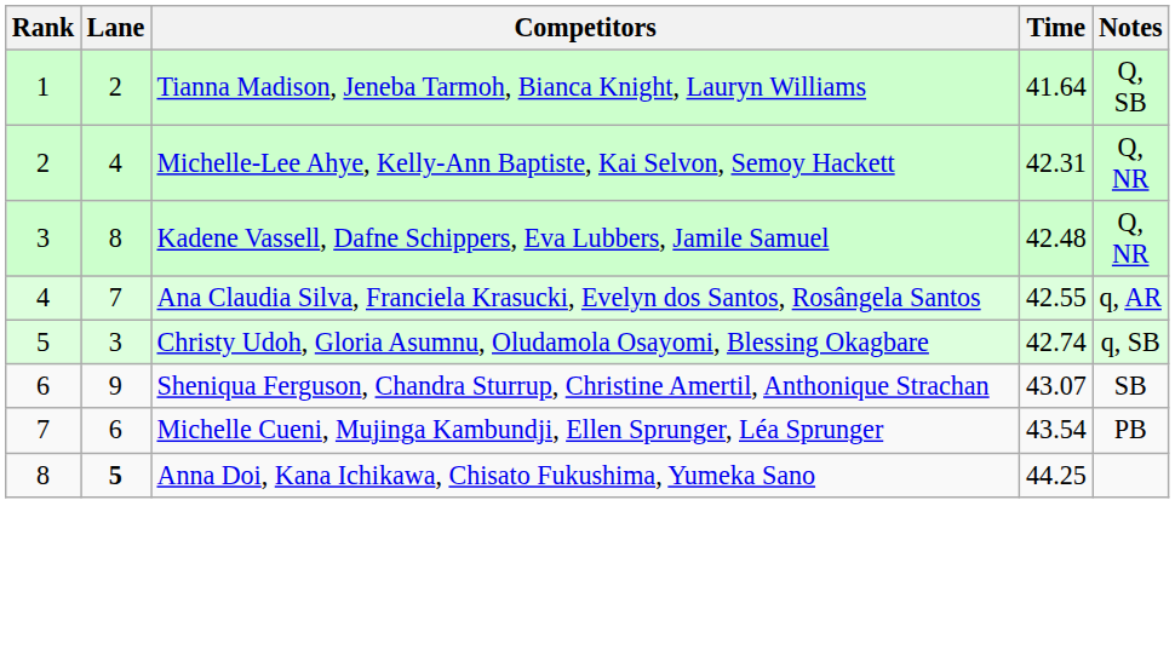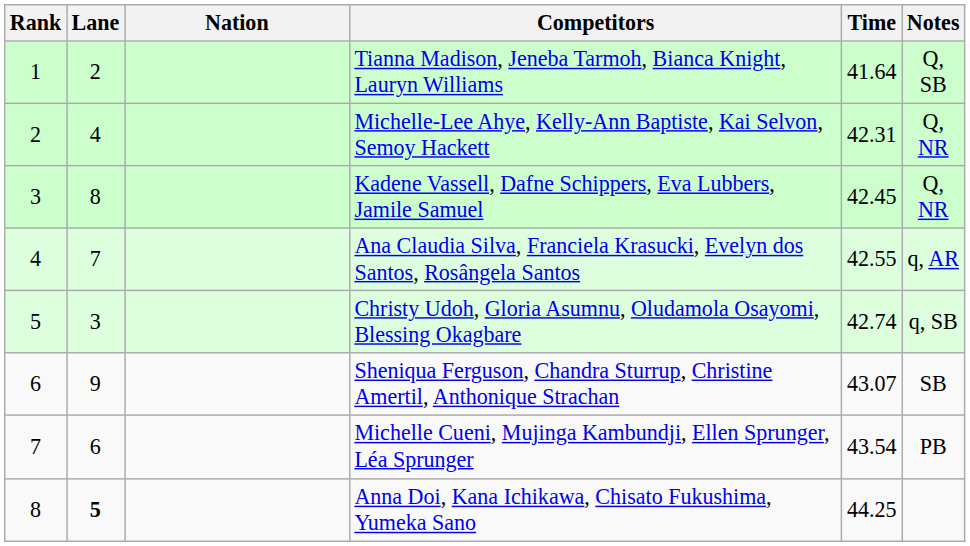 <table class="wikitable sortable"  style="width:75%; text-align:center; font-size:95%;">
 <tr>
 <th width=15>Rank</th>
 <th width=15>Lane</th>
+<th width=300>Nation</th>
 <th width=700>Competitors</th>
 <th width=15>Time</th>
 <th width=15>Notes</th>
 </tr>
 <tr style="background:#cfc;">
 <td>1</td>
 <td>2</td>
+<td align=left></td>
 <td align=left><a href='#'>Tianna Madison</a>, <a href='#'>Jeneba Tarmoh</a>, <a href='#'>Bianca Knight</a>, <a href='#'>Lauryn Williams</a></td>
 <td>41.64</td>
 <td>Q, SB</td>
 </tr>
 <tr style="background:#cfc;">
 <td>2</td>
 <td>4</td>
+<td align=left></td>
 <td align=left><a href='#'>Michelle-Lee Ahye</a>, <a href='#'>Kelly-Ann Baptiste</a>, <a href='#'>Kai Selvon</a>, <a href='#'>Semoy Hackett</a></td>
 <td>42.31</td>
 <td>Q, <a href='#'>NR</a></td>
 </tr>
 <tr style="background:#cfc;">
 <td>3</td>
 <td>8</td>
+<td align=left></td>
 <td align=left><a href='#'>Kadene Vassell</a>, <a href='#'>Dafne Schippers</a>, <a href='#'>Eva Lubbers</a>, <a href='#'>Jamile Samuel</a></td>
-<td>42.48</td>
+<td>42.45</td>
 <td>Q, <a href='#'>NR</a></td>
 </tr>
 <tr style="background:#dfd;">
 <td>4</td>
 <td>7</td>
+<td align=left></td>
 <td align=left><a href='#'>Ana Claudia Silva</a>, <a href='#'>Franciela Krasucki</a>, <a href='#'>Evelyn dos Santos</a>, <a href='#'>Rosângela Santos</a></td>
 <td>42.55</td>
 <td>q, <a href='#'>AR</a></td>
 </tr>
 <tr style="background:#dfd;">
 <td>5</td>
 <td>3</td>
+<td align=left></td>
 <td align=left><a href='#'>Christy Udoh</a>, <a href='#'>Gloria Asumnu</a>, <a href='#'>Oludamola Osayomi</a>, <a href='#'>Blessing Okagbare</a></td>
 <td>42.74</td>
 <td>q, SB</td>
 </tr>
 <tr>
 <td>6</td>
 <td>9</td>
+<td align=left></td>
 <td align=left><a href='#'>Sheniqua Ferguson</a>, <a href='#'>Chandra Sturrup</a>, <a href='#'>Christine Amertil</a>, <a href='#'>Anthonique Strachan</a></td>
 <td>43.07</td>
 <td>SB</td>
 </tr>
 <tr>
 <td>7</td>
 <td>6</td>
+<td align=left></td>
 <td align=left><a href='#'>Michelle Cueni</a>, <a href='#'>Mujinga Kambundji</a>, <a href='#'>Ellen Sprunger</a>, <a href='#'>Léa Sprunger</a></td>
 <td>43.54</td>
 <td>PB</td>
 </tr>
 <tr>
 <td>8</td>
 <td><strong>5</strong></td>
+<td align=left></td>
 <td align=left><a href='#'>Anna Doi</a>, <a href='#'>Kana Ichikawa</a>, <a href='#'>Chisato Fukushima</a>, <a href='#'>Yumeka Sano</a></td>
 <td>44.25</td>
 <td></td>
 </tr>
 </table>
